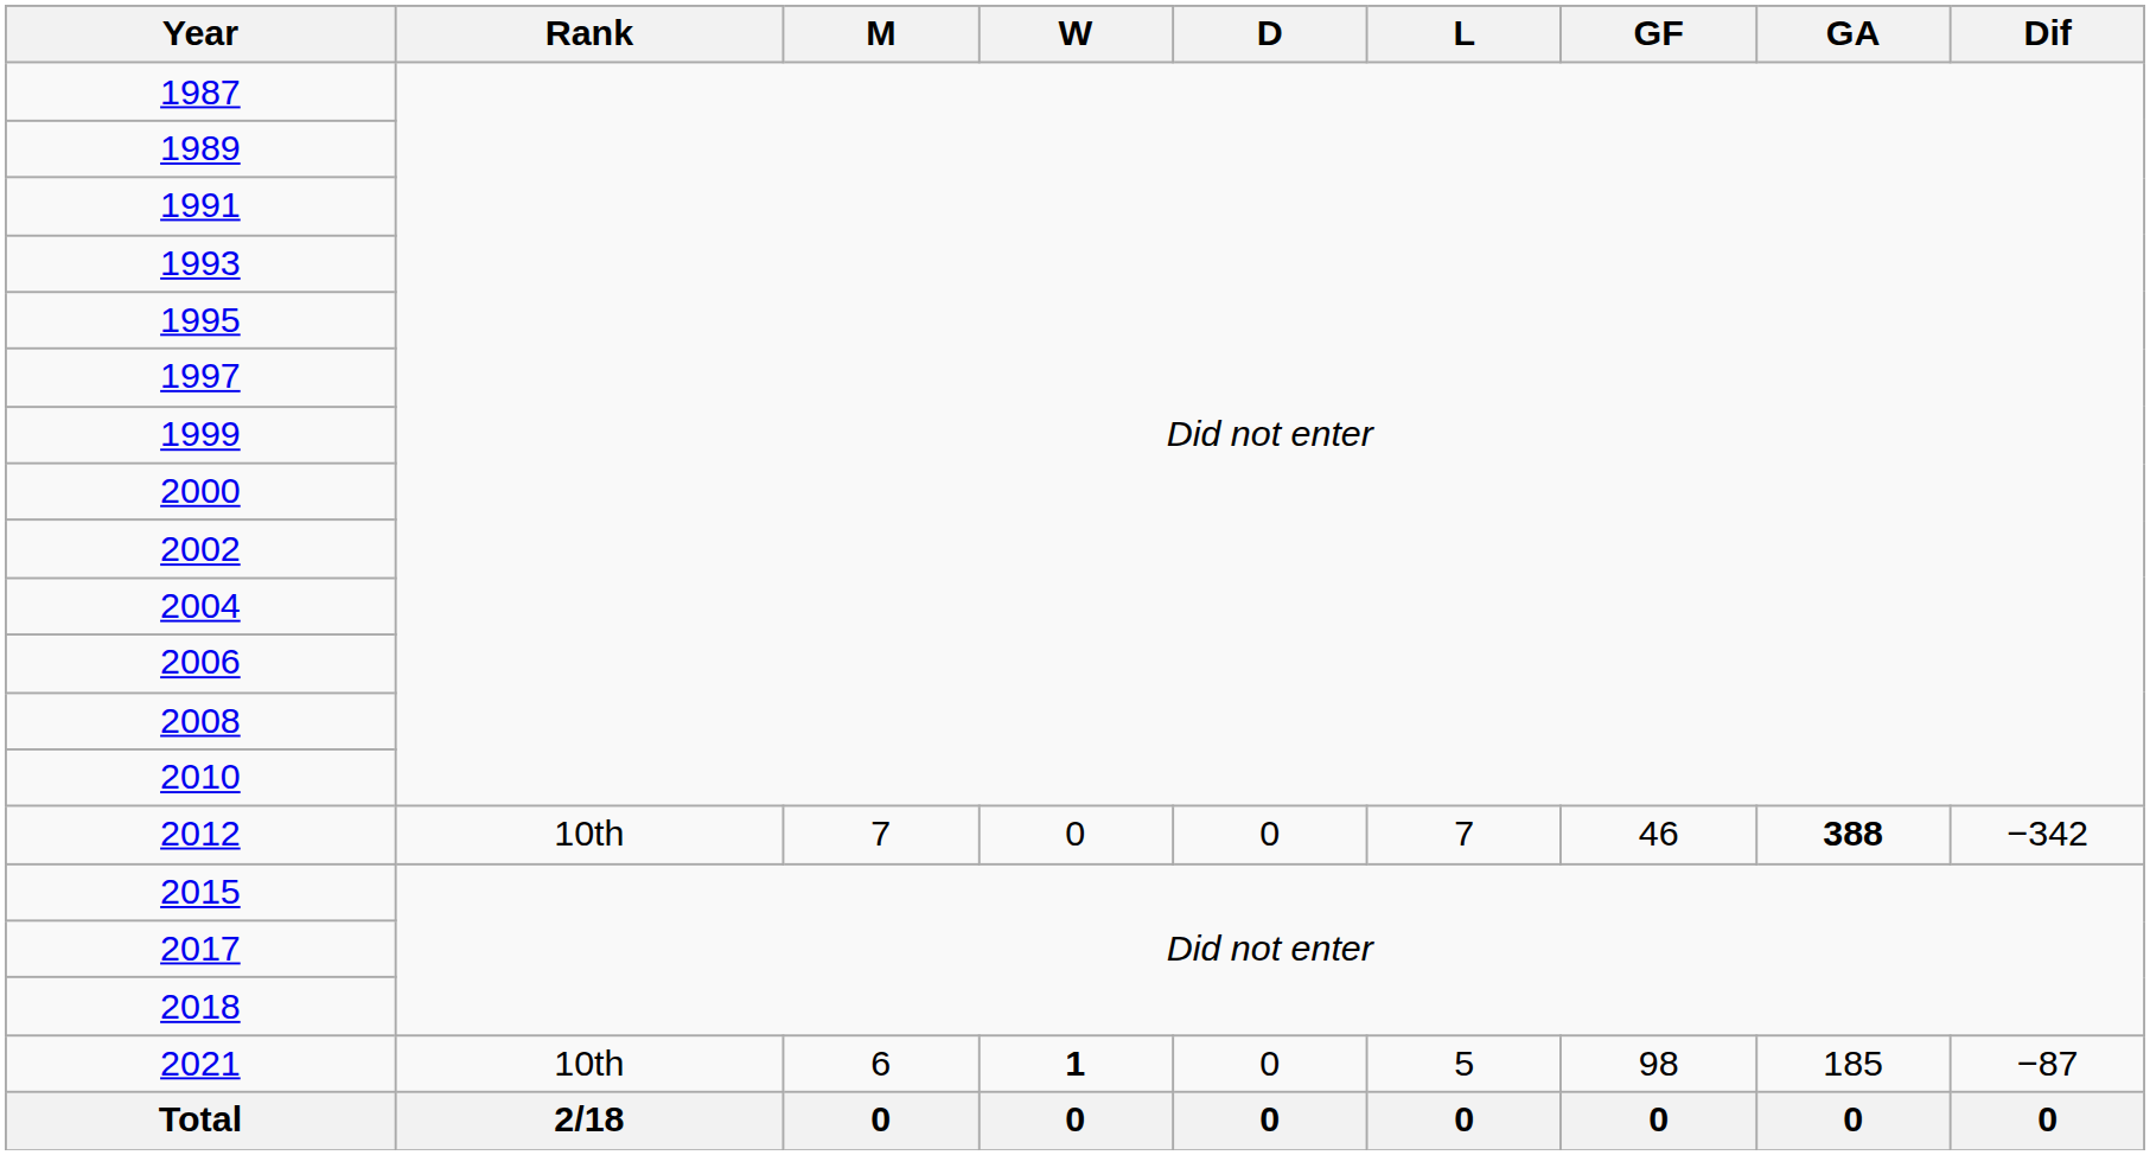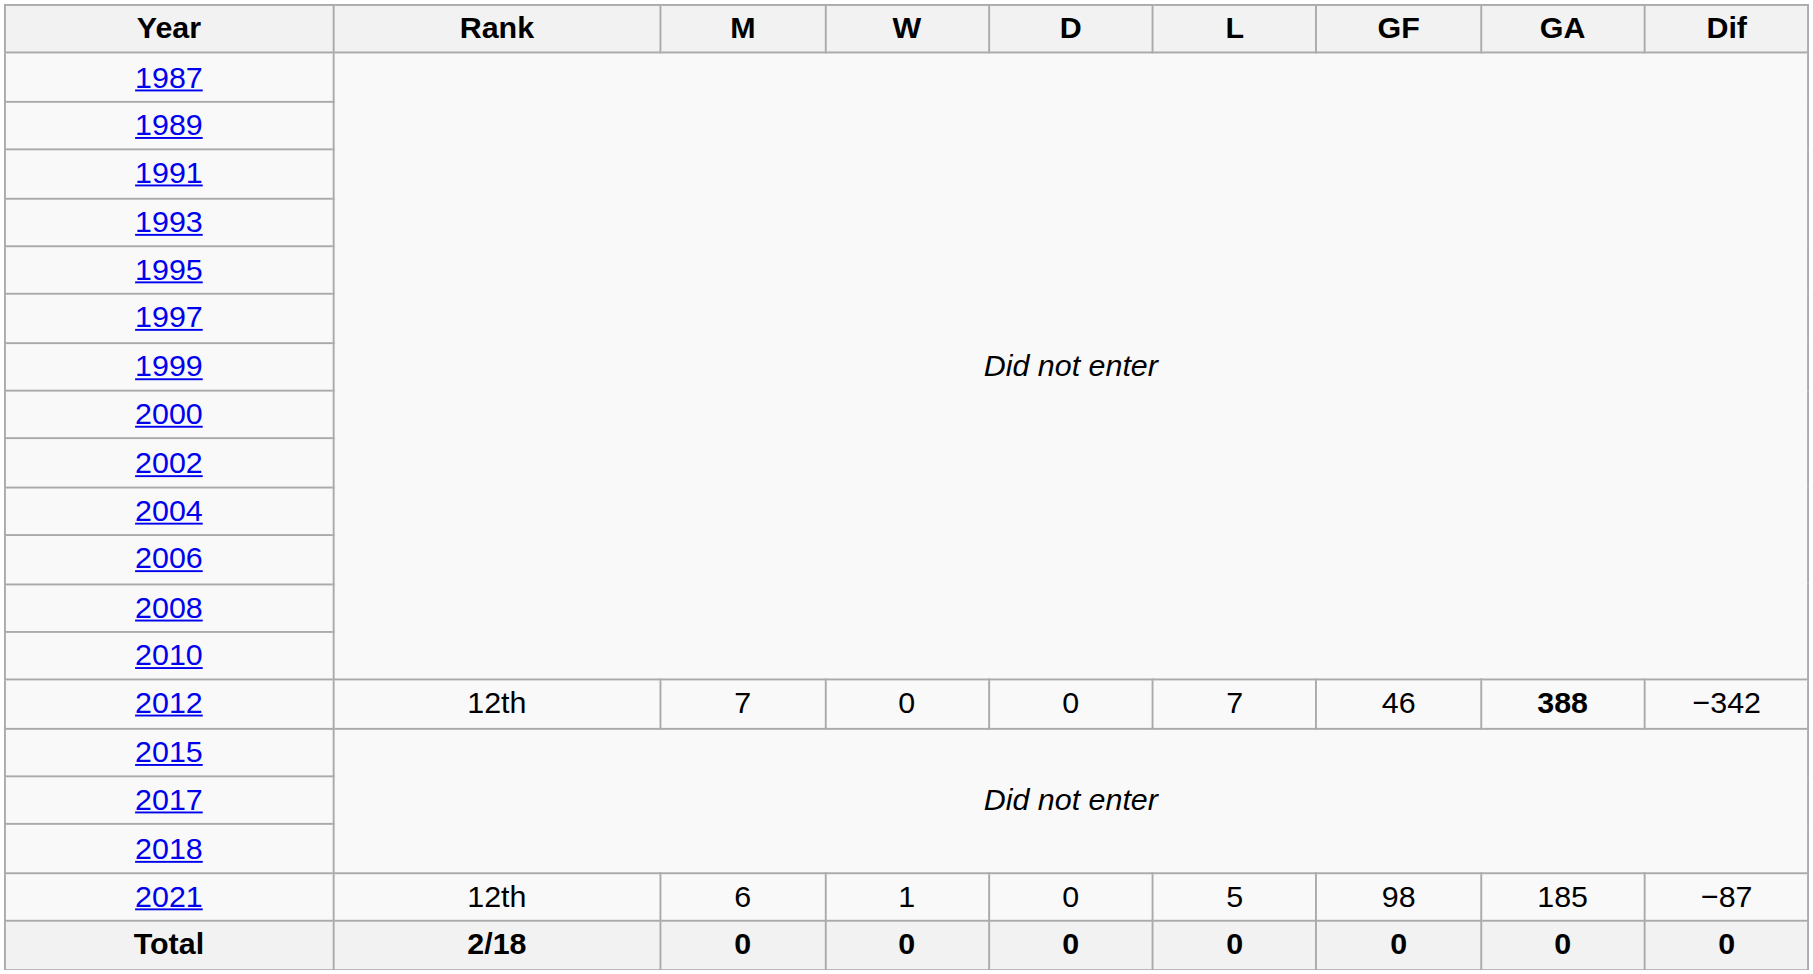 <table class="wikitable sortable" width=60% style="text-align:center">
 <tr>
 <th width=10%>Year</th>
 <th width=10%>Rank</th>
 <th width=5%>M</th>
 <th width=5%>W</th>
 <th width=5%>D</th>
 <th width=5%>L</th>
 <th width=5%>GF</th>
 <th width=5%>GA</th>
 <th width=5%>Dif</th>
 </tr>
 <tr>
 <td style=text-align=left> <a href='#'>1987</a></td>
 <td rowspan=13 colspan=8><em>Did not enter</em></td>
 </tr>
 <tr>
 <td style=text-align=left> <a href='#'>1989</a></td>
 </tr>
 <tr>
 <td style=text-align=left> <a href='#'>1991</a></td>
 </tr>
 <tr>
 <td style=text-align=left> <a href='#'>1993</a></td>
 </tr>
 <tr>
 <td style=text-align=left> <a href='#'>1995</a></td>
 </tr>
 <tr>
 <td style=text-align=left> <a href='#'>1997</a></td>
 </tr>
 <tr>
 <td style=text-align=left> <a href='#'>1999</a></td>
 </tr>
 <tr>
 <td style=text-align=left> <a href='#'>2000</a></td>
 </tr>
 <tr>
 <td style=text-align=left> <a href='#'>2002</a></td>
 </tr>
 <tr>
 <td style=text-align=left> <a href='#'>2004</a></td>
 </tr>
 <tr>
 <td style=text-align=left> <a href='#'>2006</a></td>
 </tr>
 <tr>
 <td style=text-align=left> <a href='#'>2008</a></td>
 </tr>
 <tr>
 <td style=text-align=left> <a href='#'>2010</a></td>
 </tr>
 <tr>
 <td style=text-align=left> <a href='#'>2012</a></td>
-<td>10th</td>
+<td>12th</td>
 <td>7</td>
 <td>0</td>
 <td>0</td>
 <td>7</td>
 <td>46</td>
 <td><strong>388</strong></td>
 <td>−342</td>
 </tr>
 <tr>
 <td style=text-align=left> <a href='#'>2015</a></td>
 <td rowspan=3 colspan=9><em>Did not enter</em></td>
 </tr>
 <tr>
 <td style=text-align=left> <a href='#'>2017</a></td>
 </tr>
 <tr>
 <td style=text-align=left> <a href='#'>2018</a></td>
 </tr>
 <tr>
 <td style=text-align=left> <a href='#'>2021</a></td>
-<td>10th</td>
+<td>12th</td>
 <td>6</td>
-<td><strong>1</strong></td>
+<td>1</td>
 <td>0</td>
 <td>5</td>
 <td>98</td>
 <td>185</td>
 <td>−87</td>
 </tr>
 <tr>
 <th align=center>Total</th>
 <th>2/18</th>
 <th>0</th>
 <th>0</th>
 <th>0</th>
 <th>0</th>
 <th>0</th>
 <th>0</th>
 <th>0</th>
 </tr>
 </table>
